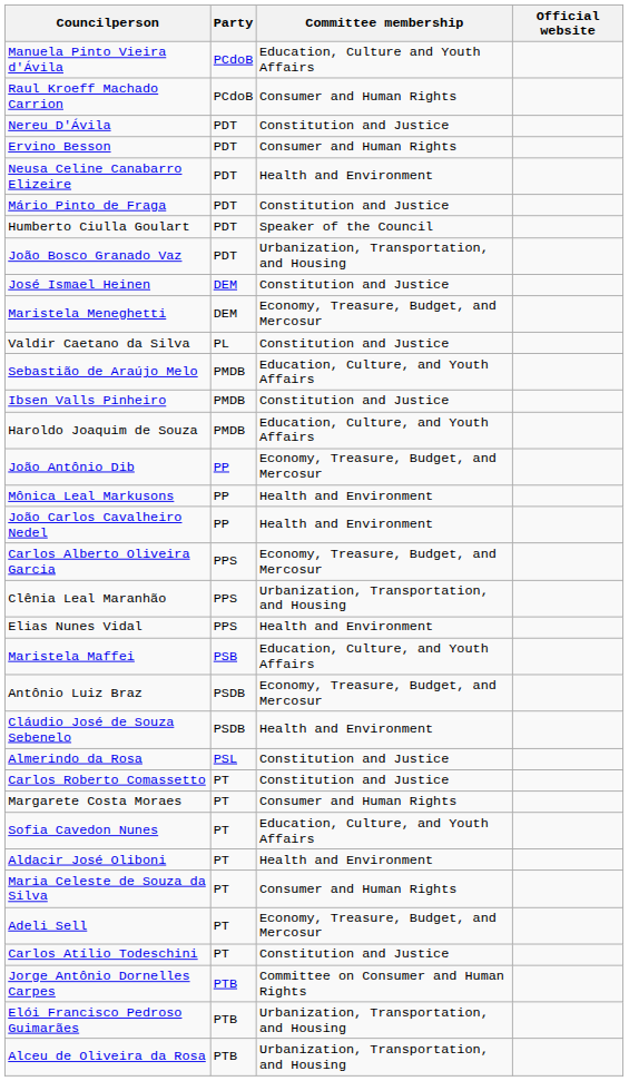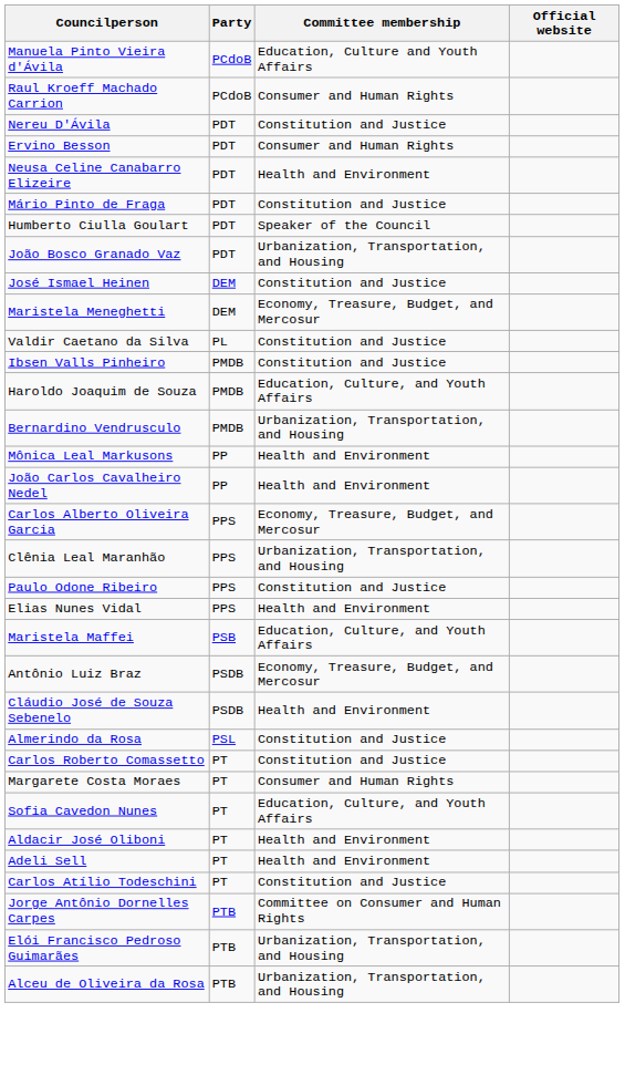 <table class="wikitable">
 <tr>
 <th>Councilperson</th>
 <th>Party</th>
 <th>Committee membership</th>
 <th>Official website</th>
 </tr>
 <tr>
 <td><a href='#'>Manuela Pinto Vieira d'Ávila</a></td>
 <td><a href='#'>PCdoB</a></td>
 <td>Education, Culture and Youth Affairs</td>
 <td></td>
 </tr>
 <tr>
 <td><a href='#'>Raul Kroeff Machado Carrion</a></td>
 <td>PCdoB</td>
 <td>Consumer and Human Rights</td>
 <td></td>
 </tr>
 <tr>
 <td><a href='#'>Nereu D'Ávila</a></td>
 <td>PDT</td>
 <td>Constitution and Justice</td>
 <td></td>
 </tr>
 <tr>
 <td><a href='#'>Ervino Besson</a></td>
 <td>PDT</td>
 <td>Consumer and Human Rights</td>
 <td></td>
 </tr>
 <tr>
 <td><a href='#'>Neusa Celine Canabarro Elizeire</a></td>
 <td>PDT</td>
 <td>Health and Environment</td>
 <td></td>
 </tr>
 <tr>
 <td><a href='#'>Mário Pinto de Fraga</a></td>
 <td>PDT</td>
 <td>Constitution and Justice</td>
 <td></td>
 </tr>
 <tr>
 <td>Humberto Ciulla Goulart</td>
 <td>PDT</td>
 <td>Speaker of the Council</td>
 <td></td>
 </tr>
 <tr>
 <td><a href='#'>João Bosco Granado Vaz</a></td>
 <td>PDT</td>
 <td>Urbanization, Transportation, and Housing</td>
 <td></td>
 </tr>
 <tr>
 <td><a href='#'>José Ismael Heinen</a></td>
 <td><a href='#'>DEM</a></td>
 <td>Constitution and Justice</td>
 <td></td>
 </tr>
 <tr>
 <td><a href='#'>Maristela Meneghetti</a></td>
 <td>DEM</td>
 <td>Economy, Treasure, Budget, and Mercosur</td>
 <td></td>
 </tr>
 <tr>
 <td>Valdir Caetano da Silva</td>
 <td>PL</td>
 <td>Constitution and Justice</td>
 <td></td>
 </tr>
 <tr>
-<td><a href='#'>Sebastião de Araújo Melo</a></td>
-<td>PMDB</td>
-<td>Education, Culture, and Youth Affairs</td>
-<td></td>
-</tr>
-<tr>
 <td><a href='#'>Ibsen Valls Pinheiro</a></td>
 <td>PMDB</td>
 <td>Constitution and Justice</td>
 <td></td>
 </tr>
 <tr>
 <td>Haroldo Joaquim de Souza</td>
 <td>PMDB</td>
 <td>Education, Culture, and Youth Affairs</td>
 <td></td>
 </tr>
 <tr>
-<td><a href='#'>João Antônio Dib</a></td>
-<td><a href='#'>PP</a></td>
-<td>Economy, Treasure, Budget, and Mercosur</td>
+<td><a href='#'>Bernardino Vendrusculo</a></td>
+<td>PMDB</td>
+<td>Urbanization, Transportation, and Housing</td>
 <td></td>
 </tr>
 <tr>
 <td><a href='#'>Mônica Leal Markusons</a></td>
 <td>PP</td>
 <td>Health and Environment</td>
 <td></td>
 </tr>
 <tr>
 <td><a href='#'>João Carlos Cavalheiro Nedel</a></td>
 <td>PP</td>
 <td>Health and Environment</td>
 <td></td>
 </tr>
 <tr>
 <td><a href='#'>Carlos Alberto Oliveira Garcia</a></td>
 <td>PPS</td>
 <td>Economy, Treasure, Budget, and Mercosur</td>
 <td></td>
 </tr>
 <tr>
 <td>Clênia Leal Maranhão</td>
 <td>PPS</td>
 <td>Urbanization, Transportation, and Housing</td>
+<td></td>
+</tr>
+<tr>
+<td><a href='#'>Paulo Odone Ribeiro</a></td>
+<td>PPS</td>
+<td>Constitution and Justice</td>
 <td></td>
 </tr>
 <tr>
 <td>Elias Nunes Vidal</td>
 <td>PPS</td>
 <td>Health and Environment</td>
 <td></td>
 </tr>
 <tr>
 <td><a href='#'>Maristela Maffei</a></td>
 <td><a href='#'>PSB</a></td>
 <td>Education, Culture, and Youth Affairs</td>
 <td></td>
 </tr>
 <tr>
 <td>Antônio Luiz Braz</td>
 <td>PSDB</td>
 <td>Economy, Treasure, Budget, and Mercosur</td>
 <td></td>
 </tr>
 <tr>
 <td><a href='#'>Cláudio José de Souza Sebenelo</a></td>
 <td>PSDB</td>
 <td>Health and Environment</td>
 <td></td>
 </tr>
 <tr>
 <td><a href='#'>Almerindo da Rosa</a></td>
 <td><a href='#'>PSL</a></td>
 <td>Constitution and Justice</td>
 <td></td>
 </tr>
 <tr>
 <td><a href='#'>Carlos Roberto Comassetto</a></td>
 <td>PT</td>
 <td>Constitution and Justice</td>
 <td></td>
 </tr>
 <tr>
 <td>Margarete Costa Moraes</td>
 <td>PT</td>
 <td>Consumer and Human Rights</td>
 <td></td>
 </tr>
 <tr>
 <td><a href='#'>Sofia Cavedon Nunes</a></td>
 <td>PT</td>
 <td>Education, Culture, and Youth Affairs</td>
 <td></td>
 </tr>
 <tr>
 <td><a href='#'>Aldacir José Oliboni</a></td>
 <td>PT</td>
 <td>Health and Environment</td>
 <td></td>
 </tr>
 <tr>
-<td><a href='#'>Maria Celeste de Souza da Silva</a></td>
-<td>PT</td>
-<td>Consumer and Human Rights</td>
-<td></td>
-</tr>
-<tr>
 <td><a href='#'>Adeli Sell</a></td>
 <td>PT</td>
-<td>Economy, Treasure, Budget, and Mercosur</td>
+<td>Health and Environment</td>
 <td></td>
 </tr>
 <tr>
 <td><a href='#'>Carlos Atílio Todeschini</a></td>
 <td>PT</td>
 <td>Constitution and Justice</td>
 <td></td>
 </tr>
 <tr>
 <td><a href='#'>Jorge Antônio Dornelles Carpes</a></td>
 <td><a href='#'>PTB</a></td>
 <td>Committee on Consumer and Human Rights</td>
 <td></td>
 </tr>
 <tr>
 <td><a href='#'>Elói Francisco Pedroso Guimarães</a></td>
 <td>PTB</td>
 <td>Urbanization, Transportation, and Housing</td>
 <td></td>
 </tr>
 <tr>
 <td><a href='#'>Alceu de Oliveira da Rosa</a></td>
 <td>PTB</td>
 <td>Urbanization, Transportation, and Housing</td>
 <td></td>
 </tr>
 </table>
